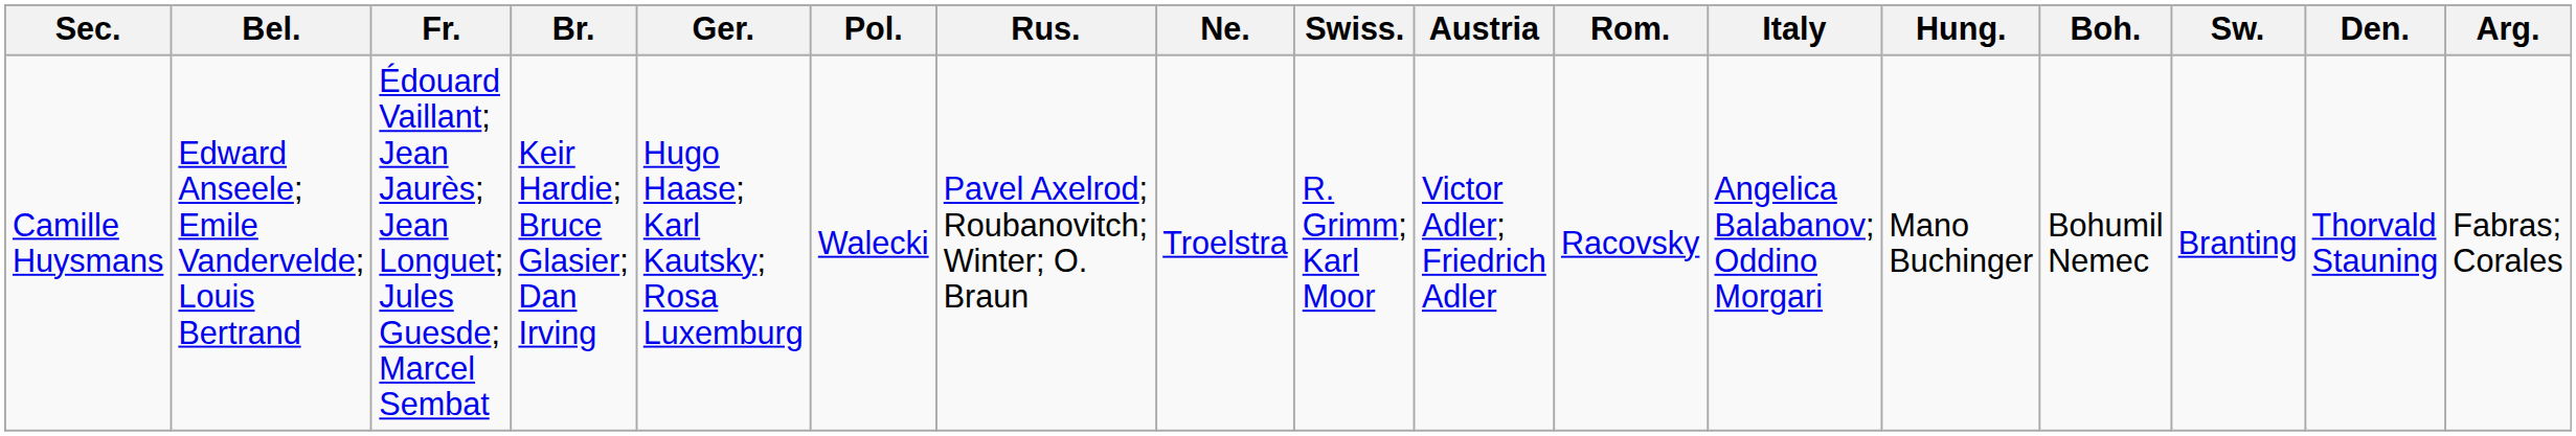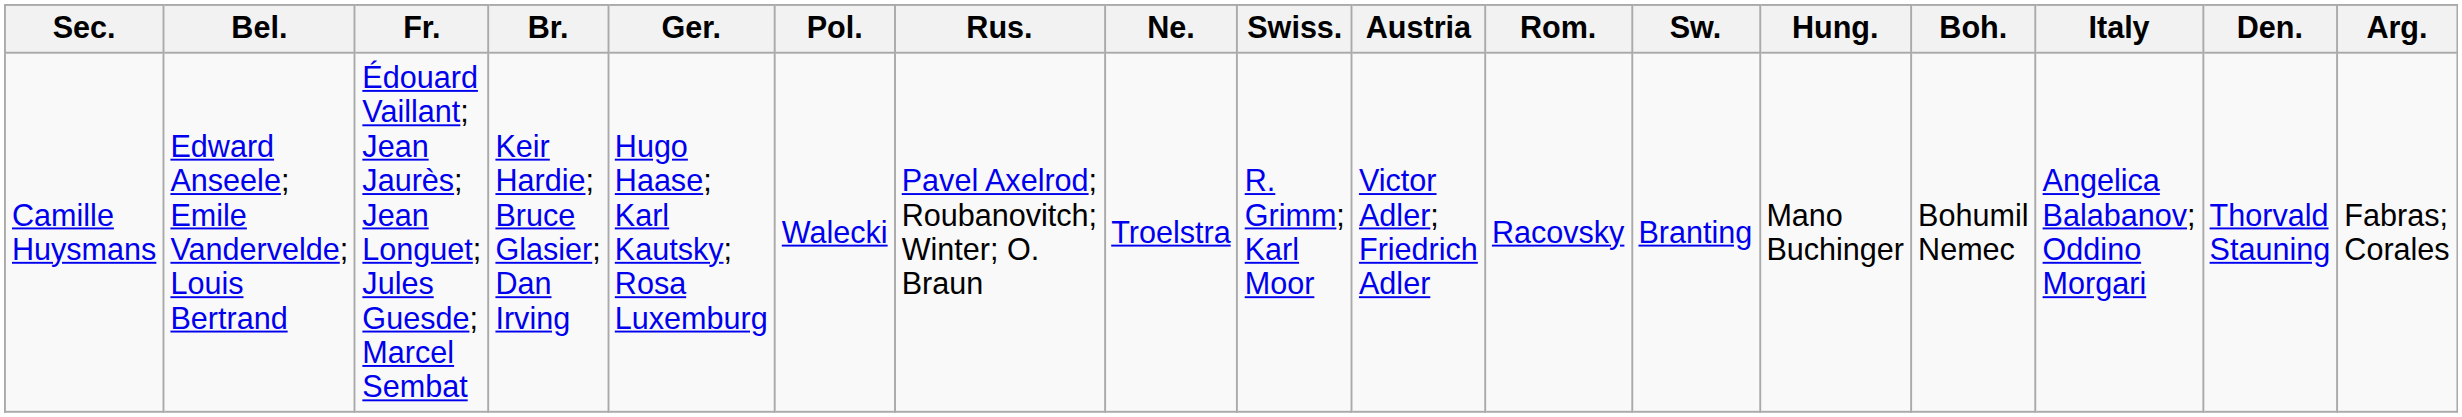 <table class="wikitable" border="1">
 <tr>
 <th>Sec.</th>
 <th>Bel.</th>
 <th>Fr.</th>
 <th>Br.</th>
 <th>Ger.</th>
 <th>Pol.</th>
 <th>Rus.</th>
 <th>Ne.</th>
 <th>Swiss.</th>
 <th>Austria</th>
 <th>Rom.</th>
-<th>Italy</th>
+<th>Sw.</th>
 <th>Hung.</th>
 <th>Boh.</th>
-<th>Sw.</th>
+<th>Italy</th>
 <th>Den.</th>
 <th>Arg.</th>
 </tr>
 <tr>
 <td><a href='#'>Camille Huysmans</a></td>
 <td><a href='#'>Edward Anseele</a>; <a href='#'>Emile Vandervelde</a>; <a href='#'>Louis Bertrand</a></td>
 <td><a href='#'>Édouard Vaillant</a>; <a href='#'>Jean Jaurès</a>; <a href='#'>Jean Longuet</a>; <a href='#'>Jules Guesde</a>; <a href='#'>Marcel Sembat</a></td>
 <td><a href='#'>Keir Hardie</a>; <a href='#'>Bruce Glasier</a>; <a href='#'>Dan Irving</a></td>
 <td><a href='#'>Hugo Haase</a>; <a href='#'>Karl Kautsky</a>; <a href='#'>Rosa Luxemburg</a></td>
 <td><a href='#'>Walecki</a></td>
 <td><a href='#'>Pavel Axelrod</a>; Roubanovitch; Winter; O. Braun</td>
 <td><a href='#'>Troelstra</a></td>
 <td><a href='#'>R. Grimm</a>; <a href='#'>Karl Moor</a></td>
 <td><a href='#'>Victor Adler</a>; <a href='#'>Friedrich Adler</a></td>
 <td><a href='#'>Racovsky</a></td>
-<td><a href='#'>Angelica Balabanov</a>; <a href='#'>Oddino Morgari</a></td>
+<td><a href='#'>Branting</a></td>
 <td>Mano Buchinger</td>
 <td>Bohumil<br>Nemec</td>
-<td><a href='#'>Branting</a></td>
+<td><a href='#'>Angelica Balabanov</a>; <a href='#'>Oddino Morgari</a></td>
 <td><a href='#'>Thorvald Stauning</a></td>
 <td>Fabras; Corales</td>
 </tr>
 </table>
